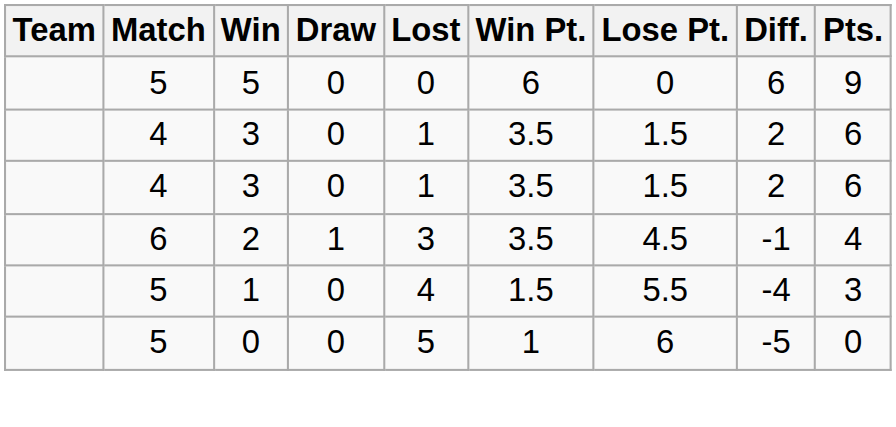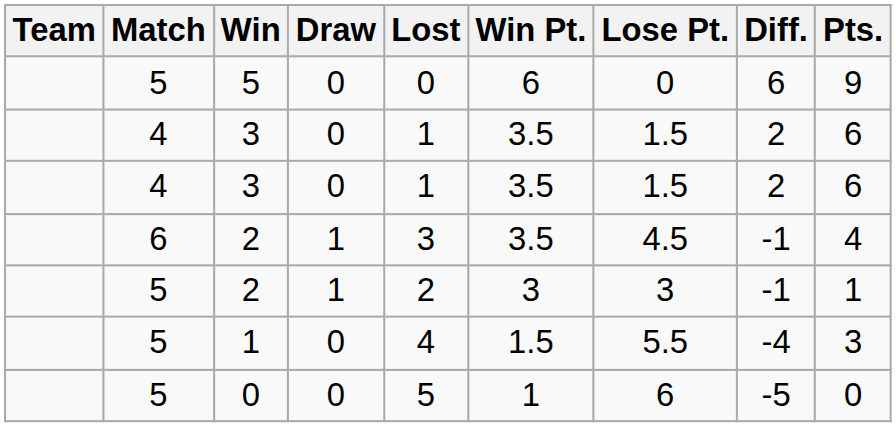 <table class="wikitable sortable static-row-numbers" style="text-align:center;">
 <tr>
 <th>Team</th>
 <th>Match</th>
 <th>Win</th>
 <th>Draw</th>
 <th>Lost</th>
 <th>Win Pt.</th>
 <th>Lose Pt.</th>
 <th>Diff.</th>
 <th>Pts.</th>
 </tr>
 <tr>
 <td align="left"></td>
 <td>5</td>
 <td>5</td>
 <td>0</td>
 <td>0</td>
 <td>6</td>
 <td>0</td>
 <td>6</td>
 <td>9</td>
 </tr>
 <tr>
 <td align="left"></td>
 <td>4</td>
 <td>3</td>
 <td>0</td>
 <td>1</td>
 <td>3.5</td>
 <td>1.5</td>
 <td>2</td>
 <td>6</td>
 </tr>
 <tr>
 <td align="left"></td>
 <td>4</td>
 <td>3</td>
 <td>0</td>
 <td>1</td>
 <td>3.5</td>
 <td>1.5</td>
 <td>2</td>
 <td>6</td>
 </tr>
 <tr>
 <td align="left"></td>
 <td>6</td>
 <td>2</td>
 <td>1</td>
 <td>3</td>
 <td>3.5</td>
 <td>4.5</td>
 <td>-1</td>
 <td>4</td>
 </tr>
 <tr>
 <td align="left"></td>
 <td>5</td>
+<td>2</td>
+<td>1</td>
+<td>2</td>
+<td>3</td>
+<td>3</td>
+<td>-1</td>
+<td>1</td>
+</tr>
+<tr>
+<td align="left"></td>
+<td>5</td>
 <td>1</td>
 <td>0</td>
 <td>4</td>
 <td>1.5</td>
 <td>5.5</td>
 <td>-4</td>
 <td>3</td>
 </tr>
 <tr>
 <td align="left"></td>
 <td>5</td>
 <td>0</td>
 <td>0</td>
 <td>5</td>
 <td>1</td>
 <td>6</td>
 <td>-5</td>
 <td>0</td>
 </tr>
 </table>
